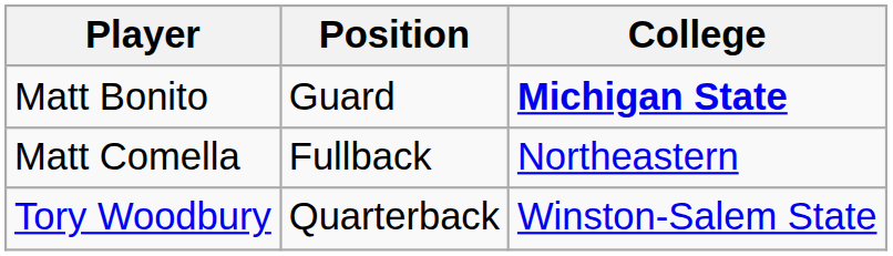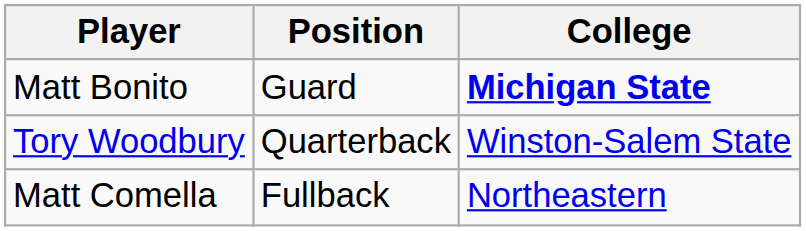 <table class="wikitable">
 <tr>
 <th>Player</th>
 <th>Position</th>
 <th>College</th>
 </tr>
 <tr>
 <td>Matt Bonito</td>
 <td>Guard</td>
 <td><strong><a href='#'>Michigan State</a></strong></td>
 </tr>
 <tr>
+<td><a href='#'>Tory Woodbury</a></td>
+<td>Quarterback</td>
+<td><a href='#'>Winston-Salem State</a></td>
+</tr>
+<tr>
 <td>Matt Comella</td>
 <td>Fullback</td>
 <td><a href='#'>Northeastern</a></td>
 </tr>
-<tr>
-<td><a href='#'>Tory Woodbury</a></td>
-<td>Quarterback</td>
-<td><a href='#'>Winston-Salem State</a></td>
-</tr>
 </table>
